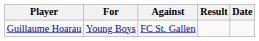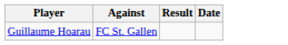 <table class="wikitable sortable">
 <tr>
 <th>Player</th>
-<th>For</th>
 <th>Against</th>
 <th style="text-align:center;">Result</th>
 <th>Date</th>
 </tr>
 <tr>
 <td> <a href='#'>Guillaume Hoarau</a></td>
-<td><a href='#'>Young Boys</a></td>
 <td><a href='#'>FC St. Gallen</a></td>
 <td style="text-align:center;"></td>
 <td></td>
 </tr>
 </table>
